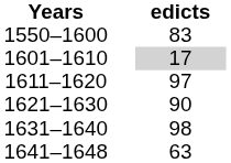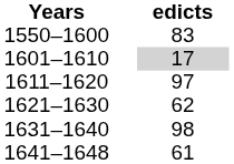 <table border=0 cellpadding="0" cellspacing="0" style="text-align:center; width:12em;">
 <tr>
 <td><strong>Years</strong></td>
 <td><strong>edicts</strong></td>
 </tr>
 <tr>
 <td>1550–1600</td>
 <td>83</td>
 </tr>
 <tr>
 <td>1601–1610</td>
 <td style="background: lightgrey;">17</td>
 </tr>
 <tr>
 <td>1611–1620</td>
 <td>97</td>
 </tr>
 <tr>
 <td>1621–1630</td>
-<td>90</td>
+<td>62</td>
 </tr>
 <tr>
 <td>1631–1640</td>
 <td>98</td>
 </tr>
 <tr>
 <td>1641–1648</td>
-<td>63</td>
+<td>61</td>
 </tr>
 </table>
